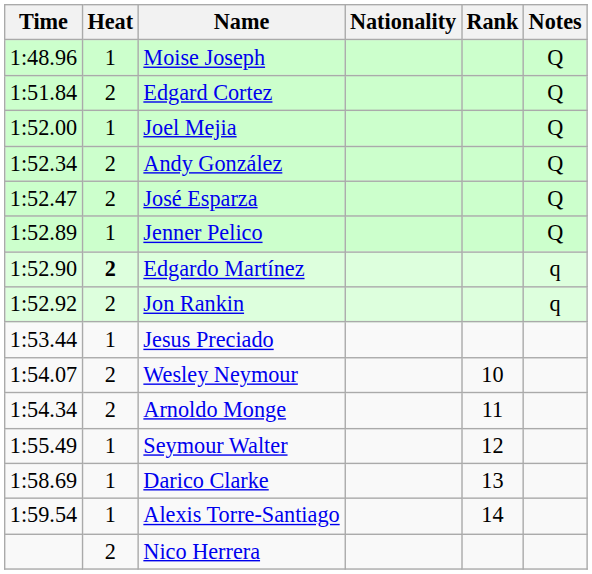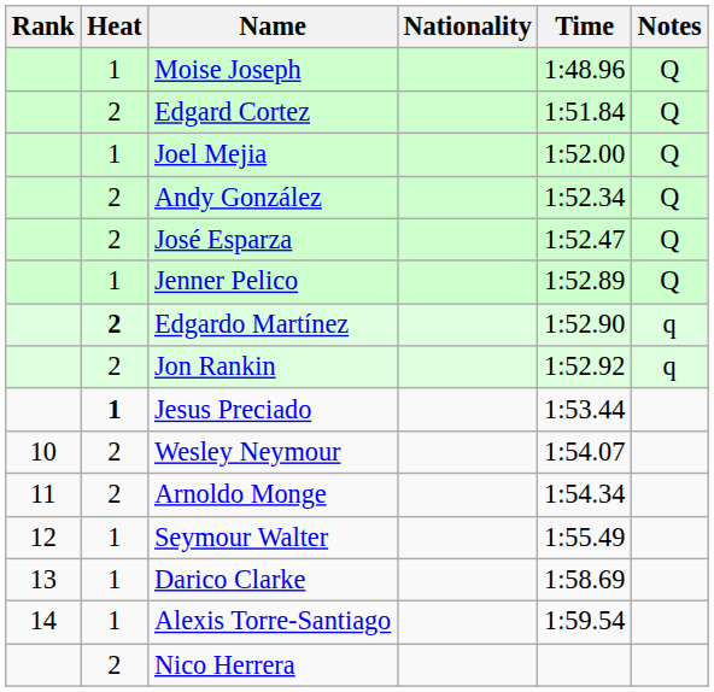 <table class="wikitable sortable" style="text-align:center">
 <tr>
-<th>Time</th>
+<th>Rank</th>
 <th>Heat</th>
 <th>Name</th>
 <th>Nationality</th>
-<th>Rank</th>
+<th>Time</th>
 <th>Notes</th>
 </tr>
 <tr bgcolor=ccffcc>
-<td>1:48.96</td>
+<td></td>
 <td>1</td>
 <td align=left><a href='#'>Moise Joseph</a></td>
 <td align=left></td>
-<td></td>
+<td>1:48.96</td>
 <td>Q</td>
 </tr>
 <tr bgcolor=ccffcc>
-<td>1:51.84</td>
+<td></td>
 <td>2</td>
 <td align=left><a href='#'>Edgard Cortez</a></td>
 <td align=left></td>
-<td></td>
+<td>1:51.84</td>
 <td>Q</td>
 </tr>
 <tr bgcolor=ccffcc>
-<td>1:52.00</td>
+<td></td>
 <td>1</td>
 <td align=left><a href='#'>Joel Mejia</a></td>
 <td align=left></td>
-<td></td>
+<td>1:52.00</td>
 <td>Q</td>
 </tr>
 <tr bgcolor=ccffcc>
-<td>1:52.34</td>
+<td></td>
 <td>2</td>
 <td align=left><a href='#'>Andy González</a></td>
 <td align=left></td>
-<td></td>
+<td>1:52.34</td>
 <td>Q</td>
 </tr>
 <tr bgcolor=ccffcc>
-<td>1:52.47</td>
+<td></td>
 <td>2</td>
 <td align=left><a href='#'>José Esparza</a></td>
 <td align=left></td>
-<td></td>
+<td>1:52.47</td>
 <td>Q</td>
 </tr>
 <tr bgcolor=ccffcc>
-<td>1:52.89</td>
+<td></td>
 <td>1</td>
 <td align=left><a href='#'>Jenner Pelico</a></td>
 <td align=left></td>
-<td></td>
+<td>1:52.89</td>
 <td>Q</td>
 </tr>
 <tr bgcolor=ddffdd>
-<td>1:52.90</td>
+<td></td>
 <td><strong>2</strong></td>
 <td align=left><a href='#'>Edgardo Martínez</a></td>
 <td align=left></td>
-<td></td>
+<td>1:52.90</td>
 <td>q</td>
 </tr>
 <tr bgcolor=ddffdd>
-<td>1:52.92</td>
+<td></td>
 <td>2</td>
 <td align=left><a href='#'>Jon Rankin</a></td>
 <td align=left></td>
-<td></td>
+<td>1:52.92</td>
 <td>q</td>
 </tr>
 <tr>
-<td>1:53.44</td>
-<td>1</td>
+<td></td>
+<td><strong>1</strong></td>
 <td align=left><a href='#'>Jesus Preciado</a></td>
 <td align=left></td>
-<td></td>
+<td>1:53.44</td>
 <td></td>
 </tr>
 <tr>
-<td>1:54.07</td>
+<td>10</td>
 <td>2</td>
 <td align=left><a href='#'>Wesley Neymour</a></td>
 <td align=left></td>
-<td>10</td>
+<td>1:54.07</td>
 <td></td>
 </tr>
 <tr>
-<td>1:54.34</td>
+<td>11</td>
 <td>2</td>
 <td align=left><a href='#'>Arnoldo Monge</a></td>
 <td align=left></td>
-<td>11</td>
+<td>1:54.34</td>
 <td></td>
 </tr>
 <tr>
-<td>1:55.49</td>
+<td>12</td>
 <td>1</td>
 <td align=left><a href='#'>Seymour Walter</a></td>
 <td align=left></td>
-<td>12</td>
+<td>1:55.49</td>
 <td></td>
 </tr>
 <tr>
-<td>1:58.69</td>
+<td>13</td>
 <td>1</td>
 <td align=left><a href='#'>Darico Clarke</a></td>
 <td align=left></td>
-<td>13</td>
+<td>1:58.69</td>
 <td></td>
 </tr>
 <tr>
-<td>1:59.54</td>
+<td>14</td>
 <td>1</td>
 <td align=left><a href='#'>Alexis Torre-Santiago</a></td>
 <td align=left></td>
-<td>14</td>
+<td>1:59.54</td>
 <td></td>
 </tr>
 <tr>
 <td></td>
 <td>2</td>
 <td align=left><a href='#'>Nico Herrera</a></td>
 <td align=left></td>
 <td></td>
 <td></td>
 </tr>
 </table>
